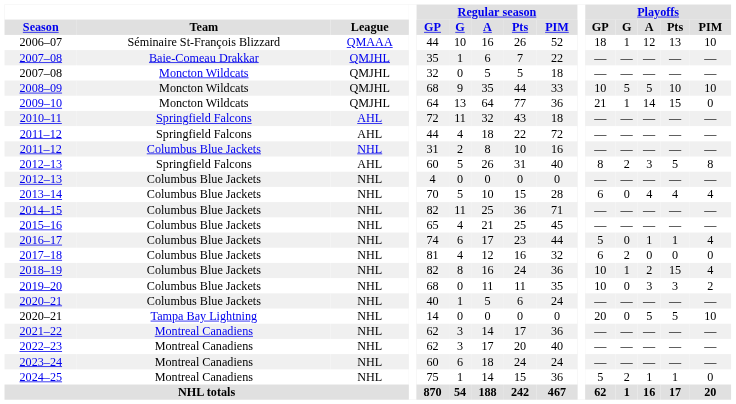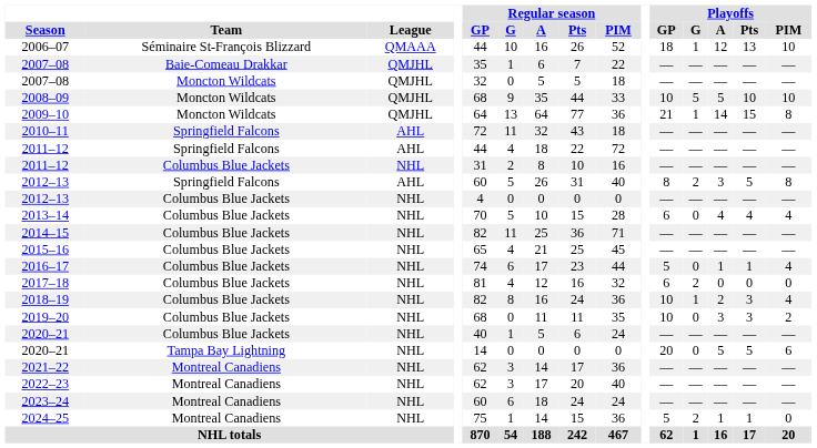 <table style="text-align:center; width:60em; border: 0; padding: 2px; border-spacing: 0;">
 <tr bgcolor="#e0e0e0">
 <th colspan="3" bgcolor="#ffffff"> </th>
 <th rowspan="99" bgcolor="#ffffff"> </th>
 <th colspan="5"><a href='#'>Regular season</a></th>
 <th rowspan="99" bgcolor="#ffffff"> </th>
 <th colspan="5"><a href='#'>Playoffs</a></th>
 </tr>
 <tr bgcolor="#e0e0e0">
 <th><a href='#'>Season</a></th>
 <th>Team</th>
 <th>League</th>
 <th><a href='#'>GP</a></th>
 <th><a href='#'>G</a></th>
 <th><a href='#'>A</a></th>
 <th><a href='#'>Pts</a></th>
 <th><a href='#'>PIM</a></th>
 <th>GP</th>
 <th>G</th>
 <th>A</th>
 <th>Pts</th>
 <th>PIM</th>
 </tr>
 <tr>
 <td>2006–07</td>
 <td>Séminaire St-François Blizzard</td>
 <td><a href='#'>QMAAA</a></td>
 <td>44</td>
 <td>10</td>
 <td>16</td>
 <td>26</td>
 <td>52</td>
 <td>18</td>
 <td>1</td>
 <td>12</td>
 <td>13</td>
 <td>10</td>
 </tr>
 <tr bgcolor="#f0f0f0">
 <td><a href='#'>2007–08</a></td>
 <td><a href='#'>Baie-Comeau Drakkar</a></td>
 <td><a href='#'>QMJHL</a></td>
 <td>35</td>
 <td>1</td>
 <td>6</td>
 <td>7</td>
 <td>22</td>
 <td>—</td>
 <td>—</td>
 <td>—</td>
 <td>—</td>
 <td>—</td>
 </tr>
 <tr>
 <td>2007–08</td>
 <td><a href='#'>Moncton Wildcats</a></td>
 <td>QMJHL</td>
 <td>32</td>
 <td>0</td>
 <td>5</td>
 <td>5</td>
 <td>18</td>
 <td>—</td>
 <td>—</td>
 <td>—</td>
 <td>—</td>
 <td>—</td>
 </tr>
 <tr bgcolor="#f0f0f0">
 <td><a href='#'>2008–09</a></td>
 <td>Moncton Wildcats</td>
 <td>QMJHL</td>
 <td>68</td>
 <td>9</td>
 <td>35</td>
 <td>44</td>
 <td>33</td>
 <td>10</td>
 <td>5</td>
 <td>5</td>
 <td>10</td>
 <td>10</td>
 </tr>
 <tr>
 <td><a href='#'>2009–10</a></td>
 <td>Moncton Wildcats</td>
 <td>QMJHL</td>
 <td>64</td>
 <td>13</td>
 <td>64</td>
 <td>77</td>
 <td>36</td>
 <td>21</td>
 <td>1</td>
 <td>14</td>
 <td>15</td>
-<td>0</td>
+<td>8</td>
 </tr>
 <tr bgcolor="#f0f0f0">
 <td><a href='#'>2010–11</a></td>
 <td><a href='#'>Springfield Falcons</a></td>
 <td><a href='#'>AHL</a></td>
 <td>72</td>
 <td>11</td>
 <td>32</td>
 <td>43</td>
 <td>18</td>
 <td>—</td>
 <td>—</td>
 <td>—</td>
 <td>—</td>
 <td>—</td>
 </tr>
 <tr>
 <td><a href='#'>2011–12</a></td>
 <td>Springfield Falcons</td>
 <td>AHL</td>
 <td>44</td>
 <td>4</td>
 <td>18</td>
 <td>22</td>
 <td>72</td>
 <td>—</td>
 <td>—</td>
 <td>—</td>
 <td>—</td>
 <td>—</td>
 </tr>
 <tr bgcolor="#f0f0f0">
 <td><a href='#'>2011–12</a></td>
 <td><a href='#'>Columbus Blue Jackets</a></td>
 <td><a href='#'>NHL</a></td>
 <td>31</td>
 <td>2</td>
 <td>8</td>
 <td>10</td>
 <td>16</td>
 <td>—</td>
 <td>—</td>
 <td>—</td>
 <td>—</td>
 <td>—</td>
 </tr>
 <tr>
 <td><a href='#'>2012–13</a></td>
 <td>Springfield Falcons</td>
 <td>AHL</td>
 <td>60</td>
 <td>5</td>
 <td>26</td>
 <td>31</td>
 <td>40</td>
 <td>8</td>
 <td>2</td>
 <td>3</td>
 <td>5</td>
 <td>8</td>
 </tr>
 <tr bgcolor="#f0f0f0">
 <td><a href='#'>2012–13</a></td>
 <td>Columbus Blue Jackets</td>
 <td>NHL</td>
 <td>4</td>
 <td>0</td>
 <td>0</td>
 <td>0</td>
 <td>0</td>
 <td>—</td>
 <td>—</td>
 <td>—</td>
 <td>—</td>
 <td>—</td>
 </tr>
 <tr>
 <td><a href='#'>2013–14</a></td>
 <td>Columbus Blue Jackets</td>
 <td>NHL</td>
 <td>70</td>
 <td>5</td>
 <td>10</td>
 <td>15</td>
 <td>28</td>
 <td>6</td>
 <td>0</td>
 <td>4</td>
 <td>4</td>
 <td>4</td>
 </tr>
 <tr bgcolor="#f0f0f0">
 <td><a href='#'>2014–15</a></td>
 <td>Columbus Blue Jackets</td>
 <td>NHL</td>
 <td>82</td>
 <td>11</td>
 <td>25</td>
 <td>36</td>
 <td>71</td>
 <td>—</td>
 <td>—</td>
 <td>—</td>
 <td>—</td>
 <td>—</td>
 </tr>
 <tr>
 <td><a href='#'>2015–16</a></td>
 <td>Columbus Blue Jackets</td>
 <td>NHL</td>
 <td>65</td>
 <td>4</td>
 <td>21</td>
 <td>25</td>
 <td>45</td>
 <td>—</td>
 <td>—</td>
 <td>—</td>
 <td>—</td>
 <td>—</td>
 </tr>
 <tr bgcolor="#f0f0f0">
 <td><a href='#'>2016–17</a></td>
 <td>Columbus Blue Jackets</td>
 <td>NHL</td>
 <td>74</td>
 <td>6</td>
 <td>17</td>
 <td>23</td>
 <td>44</td>
 <td>5</td>
 <td>0</td>
 <td>1</td>
 <td>1</td>
 <td>4</td>
 </tr>
 <tr>
 <td><a href='#'>2017–18</a></td>
 <td>Columbus Blue Jackets</td>
 <td>NHL</td>
 <td>81</td>
 <td>4</td>
 <td>12</td>
 <td>16</td>
 <td>32</td>
 <td>6</td>
 <td>2</td>
 <td>0</td>
 <td>0</td>
 <td>0</td>
 </tr>
 <tr bgcolor="#f0f0f0">
 <td><a href='#'>2018–19</a></td>
 <td>Columbus Blue Jackets</td>
 <td>NHL</td>
 <td>82</td>
 <td>8</td>
 <td>16</td>
 <td>24</td>
 <td>36</td>
 <td>10</td>
 <td>1</td>
 <td>2</td>
-<td>15</td>
+<td>3</td>
 <td>4</td>
 </tr>
 <tr>
 <td><a href='#'>2019–20</a></td>
 <td>Columbus Blue Jackets</td>
 <td>NHL</td>
 <td>68</td>
 <td>0</td>
 <td>11</td>
 <td>11</td>
 <td>35</td>
 <td>10</td>
 <td>0</td>
 <td>3</td>
 <td>3</td>
 <td>2</td>
 </tr>
 <tr bgcolor="#f0f0f0">
 <td><a href='#'>2020–21</a></td>
 <td>Columbus Blue Jackets</td>
 <td>NHL</td>
 <td>40</td>
 <td>1</td>
 <td>5</td>
 <td>6</td>
 <td>24</td>
 <td>—</td>
 <td>—</td>
 <td>—</td>
 <td>—</td>
 <td>—</td>
 </tr>
 <tr>
 <td>2020–21</td>
 <td><a href='#'>Tampa Bay Lightning</a></td>
 <td>NHL</td>
 <td>14</td>
 <td>0</td>
 <td>0</td>
 <td>0</td>
 <td>0</td>
 <td>20</td>
 <td>0</td>
 <td>5</td>
 <td>5</td>
-<td>10</td>
+<td>6</td>
 </tr>
 <tr bgcolor="#f0f0f0">
 <td><a href='#'>2021–22</a></td>
 <td><a href='#'>Montreal Canadiens</a></td>
 <td>NHL</td>
 <td>62</td>
 <td>3</td>
 <td>14</td>
 <td>17</td>
 <td>36</td>
 <td>—</td>
 <td>—</td>
 <td>—</td>
 <td>—</td>
 <td>—</td>
 </tr>
 <tr>
 <td><a href='#'>2022–23</a></td>
 <td>Montreal Canadiens</td>
 <td>NHL</td>
 <td>62</td>
 <td>3</td>
 <td>17</td>
 <td>20</td>
 <td>40</td>
 <td>—</td>
 <td>—</td>
 <td>—</td>
 <td>—</td>
 <td>—</td>
 </tr>
 <tr bgcolor="#f0f0f0">
 <td><a href='#'>2023–24</a></td>
 <td>Montreal Canadiens</td>
 <td>NHL</td>
 <td>60</td>
 <td>6</td>
 <td>18</td>
 <td>24</td>
 <td>24</td>
 <td>—</td>
 <td>—</td>
 <td>—</td>
 <td>—</td>
 <td>—</td>
 </tr>
 <tr>
 <td><a href='#'>2024–25</a></td>
 <td>Montreal Canadiens</td>
 <td>NHL</td>
 <td>75</td>
 <td>1</td>
 <td>14</td>
 <td>15</td>
 <td>36</td>
 <td>5</td>
 <td>2</td>
 <td>1</td>
 <td>1</td>
 <td>0</td>
 </tr>
 <tr bgcolor="#e0e0e0">
 <th colspan="3">NHL totals</th>
 <th>870</th>
 <th>54</th>
 <th>188</th>
 <th>242</th>
 <th>467</th>
 <th>62</th>
 <th>1</th>
 <th>16</th>
 <th>17</th>
 <th>20</th>
 </tr>
 </table>
